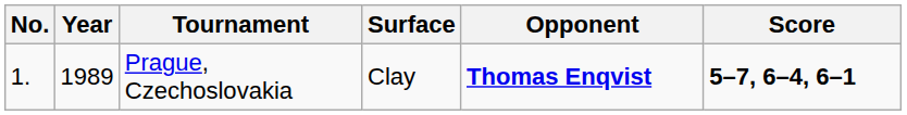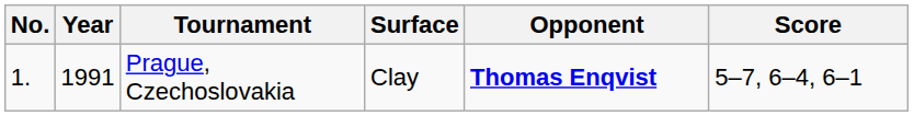 <table class="sortable wikitable" style=font-size:97%>
 <tr>
 <th style="width:20px" class="unsortable">No.</th>
 <th>Year</th>
 <th style="width:150px">Tournament</th>
 <th style="width:50px">Surface</th>
 <th style="width:150px">Opponent</th>
 <th style="width:120px" class="unsortable">Score</th>
 </tr>
 <tr>
 <td>1.</td>
-<td>1989</td>
+<td>1991</td>
 <td><a href='#'>Prague</a>, Czechoslovakia</td>
 <td>Clay</td>
 <td><strong> <a href='#'>Thomas Enqvist</a></strong></td>
-<td><strong>5–7, 6–4, 6–1</strong></td>
+<td>5–7, 6–4, 6–1</td>
 </tr>
 </table>
